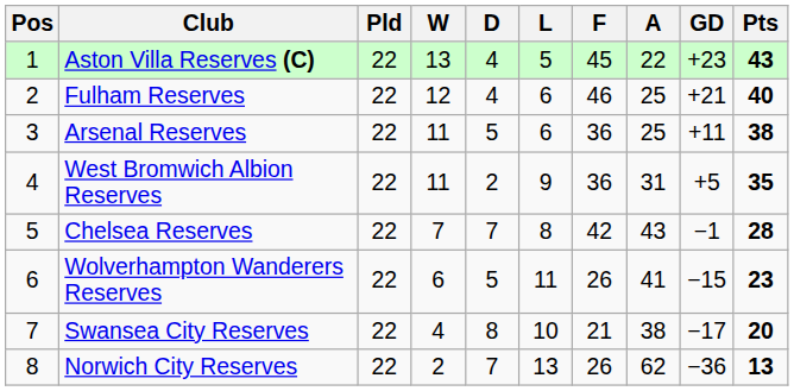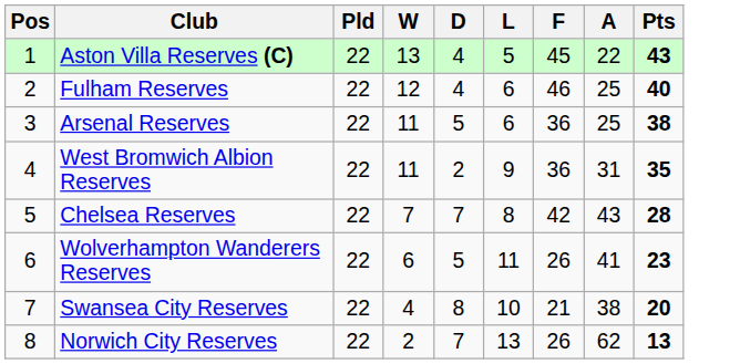 <table class="wikitable" style="text-align:center">
 <tr>
 <th width=30>Pos</th>
 <th width=200>Club</th>
 <th width=30>Pld</th>
 <th width=30>W</th>
 <th width=30>D</th>
 <th width=30>L</th>
 <th width=30>F</th>
 <th width=30>A</th>
-<th width=30>GD</th>
 <th width=30>Pts</th>
 </tr>
 <tr bgcolor=#ccffcc>
 <td>1</td>
 <td align="left"><a href='#'>Aston Villa Reserves</a> <strong>(C)</strong></td>
 <td>22</td>
 <td>13</td>
 <td>4</td>
 <td>5</td>
 <td>45</td>
 <td>22</td>
-<td>+23</td>
 <td><strong>43</strong></td>
 </tr>
 <tr>
 <td>2</td>
 <td align="left"><a href='#'>Fulham Reserves</a></td>
 <td>22</td>
 <td>12</td>
 <td>4</td>
 <td>6</td>
 <td>46</td>
 <td>25</td>
-<td>+21</td>
 <td><strong>40</strong></td>
 </tr>
 <tr>
 <td>3</td>
 <td align="left"><a href='#'>Arsenal Reserves</a></td>
 <td>22</td>
 <td>11</td>
 <td>5</td>
 <td>6</td>
 <td>36</td>
 <td>25</td>
-<td>+11</td>
 <td><strong>38</strong></td>
 </tr>
 <tr>
 <td>4</td>
 <td align="left"><a href='#'>West Bromwich Albion Reserves</a></td>
 <td>22</td>
 <td>11</td>
 <td>2</td>
 <td>9</td>
 <td>36</td>
 <td>31</td>
-<td>+5</td>
 <td><strong>35</strong></td>
 </tr>
 <tr>
 <td>5</td>
 <td align="left"><a href='#'>Chelsea Reserves</a></td>
 <td>22</td>
 <td>7</td>
 <td>7</td>
 <td>8</td>
 <td>42</td>
 <td>43</td>
-<td>−1</td>
 <td><strong>28</strong></td>
 </tr>
 <tr>
 <td>6</td>
 <td align="left"><a href='#'>Wolverhampton Wanderers Reserves</a></td>
 <td>22</td>
 <td>6</td>
 <td>5</td>
 <td>11</td>
 <td>26</td>
 <td>41</td>
-<td>−15</td>
 <td><strong>23</strong></td>
 </tr>
 <tr>
 <td>7</td>
 <td align="left"><a href='#'>Swansea City Reserves</a></td>
 <td>22</td>
 <td>4</td>
 <td>8</td>
 <td>10</td>
 <td>21</td>
 <td>38</td>
-<td>−17</td>
 <td><strong>20</strong></td>
 </tr>
 <tr>
 <td>8</td>
 <td align="left"><a href='#'>Norwich City Reserves</a></td>
 <td>22</td>
 <td>2</td>
 <td>7</td>
 <td>13</td>
 <td>26</td>
 <td>62</td>
-<td>−36</td>
 <td><strong>13</strong></td>
 </tr>
 </table>
